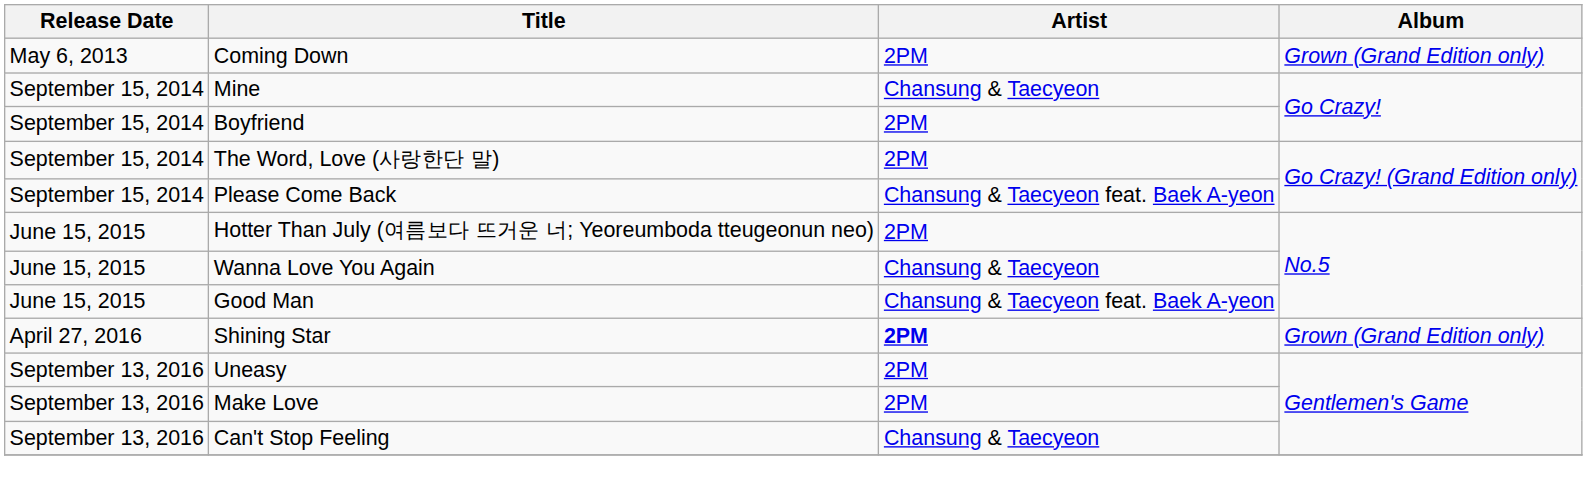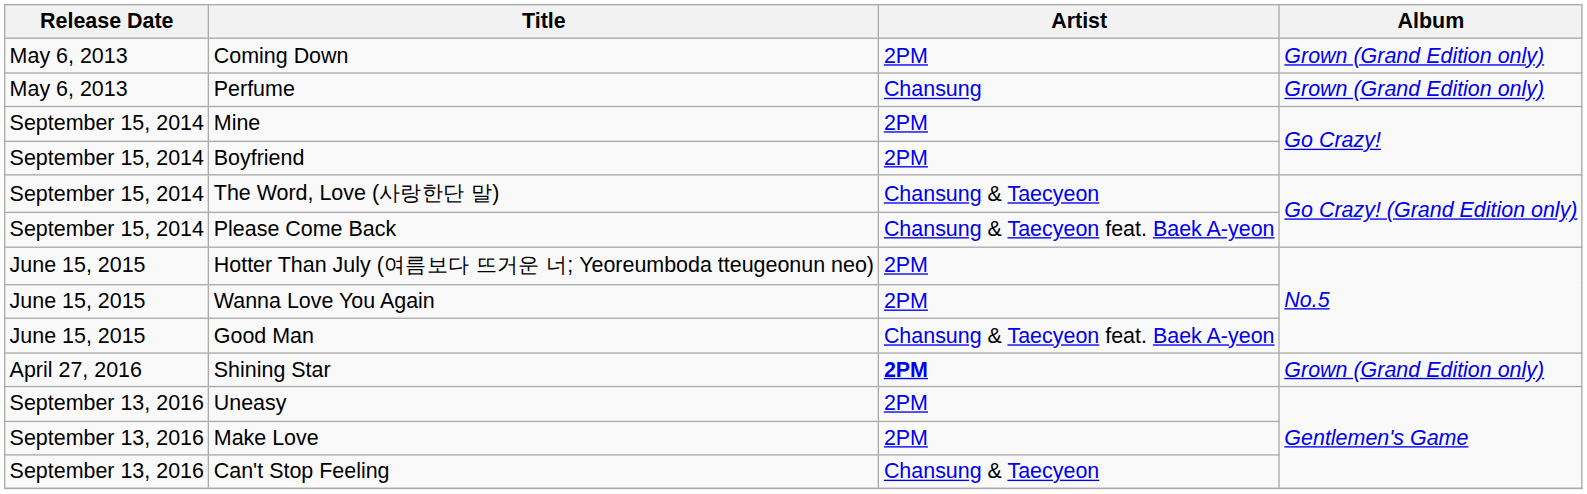 <table class="wikitable">
 <tr>
 <th>Release Date</th>
 <th>Title</th>
 <th>Artist</th>
 <th>Album</th>
 </tr>
 <tr>
 <td>May 6, 2013</td>
 <td>Coming Down</td>
 <td><a href='#'>2PM</a></td>
 <td><em><a href='#'>Grown (Grand Edition only)</a></em></td>
 </tr>
 <tr>
+<td>May 6, 2013</td>
+<td>Perfume</td>
+<td><a href='#'>Chansung</a></td>
+<td><em><a href='#'>Grown (Grand Edition only)</a></em></td>
+</tr>
+<tr>
 <td>September 15, 2014</td>
 <td>Mine</td>
-<td><a href='#'>Chansung</a> & <a href='#'>Taecyeon</a></td>
+<td><a href='#'>2PM</a></td>
 <td rowspan=2><em><a href='#'>Go Crazy!</a></em></td>
 </tr>
 <tr>
 <td>September 15, 2014</td>
 <td>Boyfriend</td>
 <td><a href='#'>2PM</a></td>
 </tr>
 <tr>
 <td>September 15, 2014</td>
 <td>The Word, Love (사랑한단 말)</td>
-<td><a href='#'>2PM</a></td>
+<td><a href='#'>Chansung</a> & <a href='#'>Taecyeon</a></td>
 <td rowspan=2><em><a href='#'>Go Crazy! (Grand Edition only)</a></em></td>
 </tr>
 <tr>
 <td>September 15, 2014</td>
 <td>Please Come Back</td>
 <td><a href='#'>Chansung</a> & <a href='#'>Taecyeon</a> feat. <a href='#'>Baek A-yeon</a></td>
 </tr>
 <tr>
 <td>June 15, 2015</td>
 <td>Hotter Than July (여름보다 뜨거운 너; Yeoreumboda tteugeonun neo)</td>
 <td><a href='#'>2PM</a></td>
 <td rowspan=3><em><a href='#'>No.5</a></em></td>
 </tr>
 <tr>
 <td>June 15, 2015</td>
 <td>Wanna Love You Again</td>
-<td><a href='#'>Chansung</a> & <a href='#'>Taecyeon</a></td>
+<td><a href='#'>2PM</a></td>
 </tr>
 <tr>
 <td>June 15, 2015</td>
 <td>Good Man</td>
 <td><a href='#'>Chansung</a> & <a href='#'>Taecyeon</a> feat. <a href='#'>Baek A-yeon</a></td>
 </tr>
 <tr>
 <td>April 27, 2016</td>
 <td>Shining Star</td>
 <td><strong><a href='#'>2PM</a></strong></td>
 <td><em><a href='#'>Grown (Grand Edition only)</a></em></td>
 </tr>
 <tr>
 <td>September 13, 2016</td>
 <td>Uneasy</td>
 <td><a href='#'>2PM</a></td>
 <td rowspan=3><em><a href='#'>Gentlemen's Game</a> </em></td>
 </tr>
 <tr>
 <td>September 13, 2016</td>
 <td>Make Love</td>
 <td><a href='#'>2PM</a></td>
 </tr>
 <tr>
 <td>September 13, 2016</td>
 <td>Can't Stop Feeling</td>
 <td><a href='#'>Chansung</a> & <a href='#'>Taecyeon</a></td>
 </tr>
 <tr>
 </tr>
 </table>
